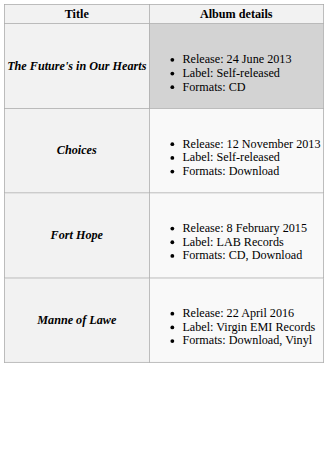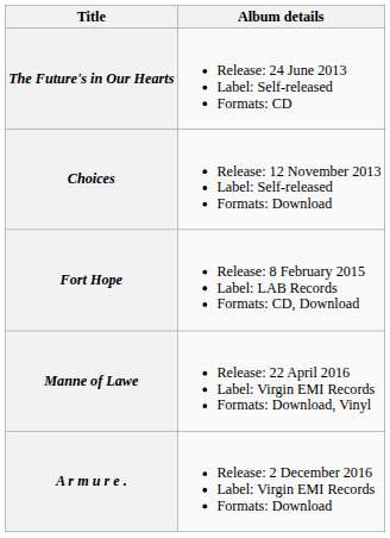 <table class="wikitable plainrowheaders">
 <tr>
 <th>Title</th>
 <th>Album details</th>
 </tr>
 <tr>
 <th scope="row"><em>The Future's in Our Hearts</em></th>
-<td style="background: lightgrey;"><br><ul><li>Release: 24 June 2013</li><li>Label: Self-released</li><li>Formats: CD</li></ul></td>
+<td><br><ul><li>Release: 24 June 2013</li><li>Label: Self-released</li><li>Formats: CD</li></ul></td>
 </tr>
 <tr>
 <th scope="row"><em>Choices</em></th>
 <td><br><ul><li>Release: 12 November 2013</li><li>Label: Self-released</li><li>Formats: Download</li></ul></td>
 </tr>
 <tr>
 <th scope="row"><em>Fort Hope</em></th>
 <td><br><ul><li>Release: 8 February 2015</li><li>Label: LAB Records</li><li>Formats: CD, Download</li></ul></td>
 </tr>
 <tr>
 <th scope="row"><em>Manne of Lawe</em></th>
 <td><br><ul><li>Release: 22 April 2016</li><li>Label: Virgin EMI Records</li><li>Formats: Download, Vinyl</li></ul></td>
 </tr>
+<tr>
+<th scope="row"><em>A r m u r e .</em></th>
+<td><br><ul><li>Release: 2 December 2016</li><li>Label: Virgin EMI Records</li><li>Formats: Download</li></ul></td>
+</tr>
 </table>
